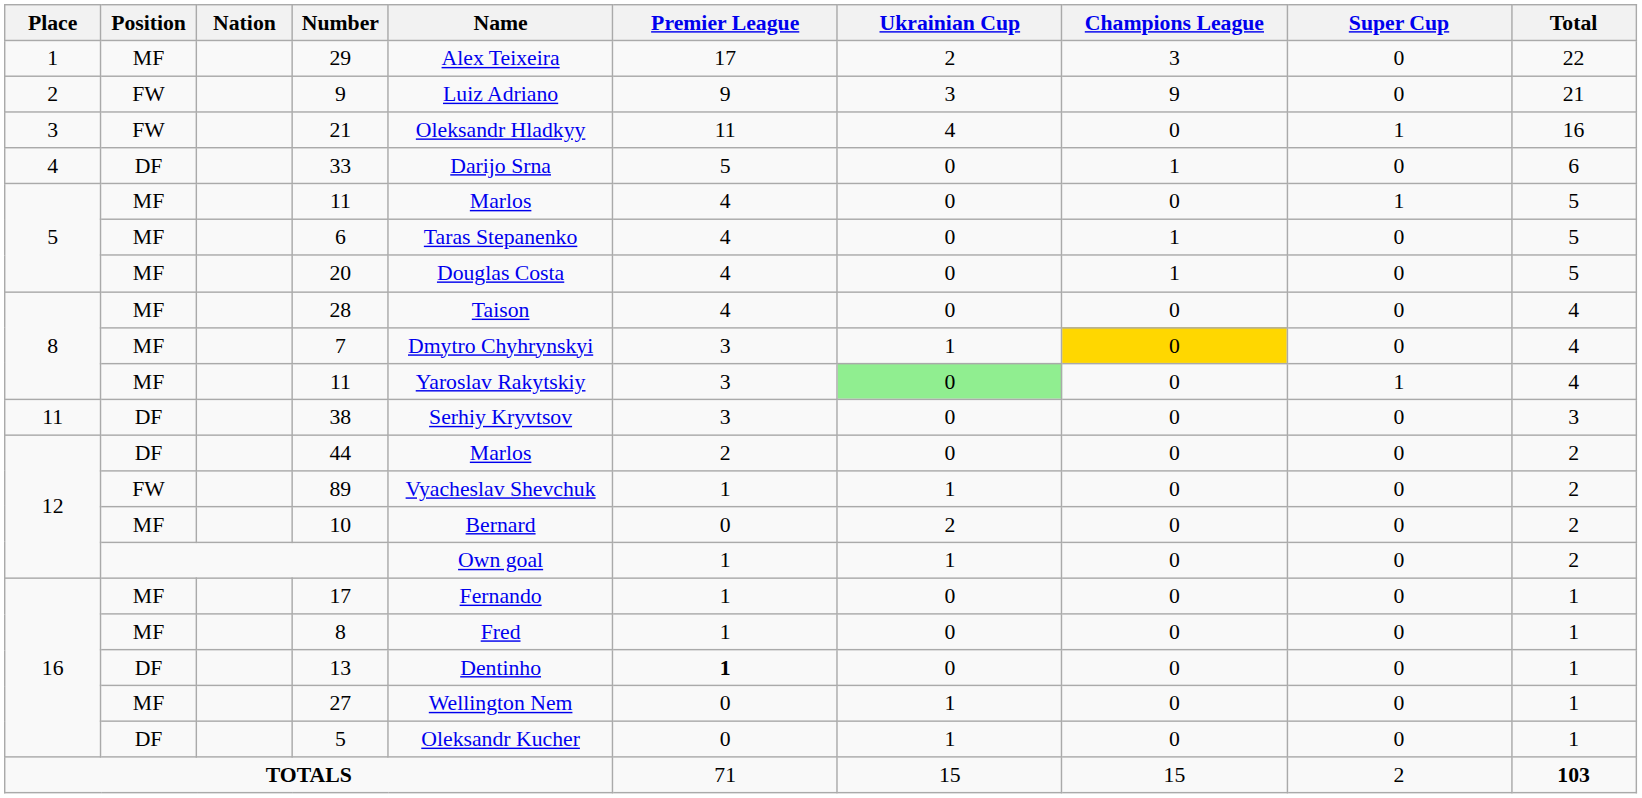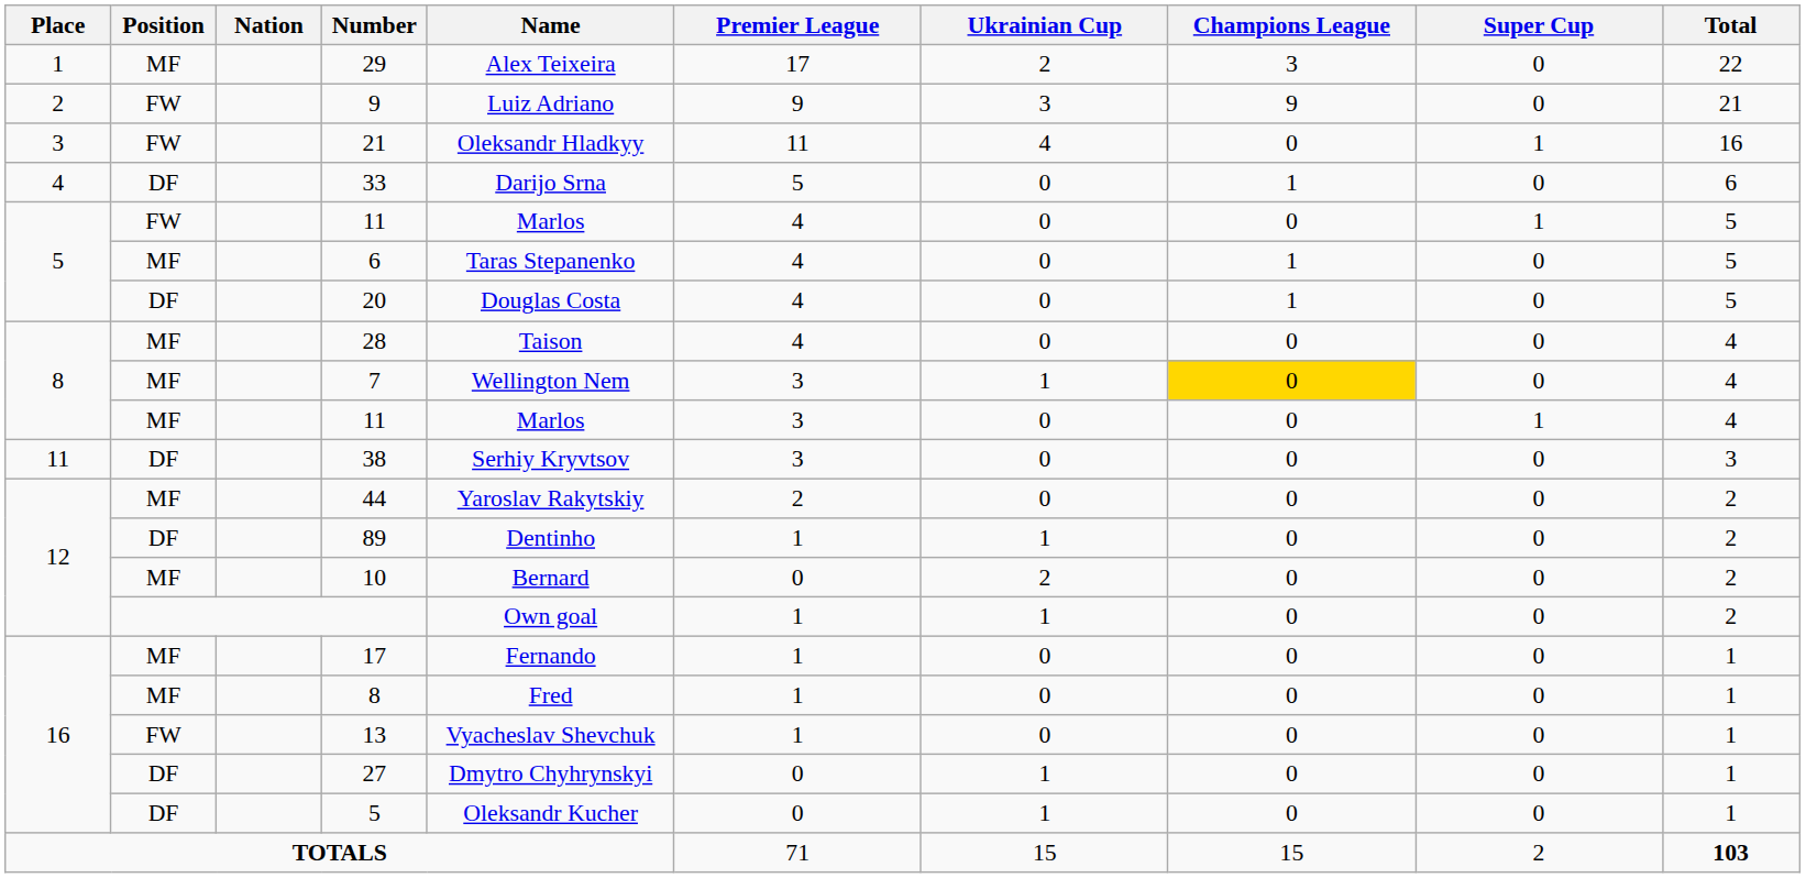 <table class="wikitable" style="font-size: 95%; text-align: center;">
 <tr>
 <th width=60>Place</th>
 <th width=60>Position</th>
 <th width=60>Nation</th>
 <th width=60>Number</th>
 <th width=150>Name</th>
 <th width=150><a href='#'>Premier League</a></th>
 <th width=150><a href='#'>Ukrainian Cup</a></th>
 <th width=150><a href='#'>Champions League</a></th>
 <th width=150><a href='#'>Super Cup</a></th>
 <th width=80>Total</th>
 </tr>
 <tr>
 <td>1</td>
 <td>MF</td>
 <td></td>
 <td>29</td>
 <td><a href='#'>Alex Teixeira</a></td>
 <td>17</td>
 <td>2</td>
 <td>3</td>
 <td>0</td>
 <td>22</td>
 </tr>
 <tr>
 <td>2</td>
 <td>FW</td>
 <td></td>
 <td>9</td>
 <td><a href='#'>Luiz Adriano</a></td>
 <td>9</td>
 <td>3</td>
 <td>9</td>
 <td>0</td>
 <td>21</td>
 </tr>
 <tr>
 <td>3</td>
 <td>FW</td>
 <td></td>
 <td>21</td>
 <td><a href='#'>Oleksandr Hladkyy</a></td>
 <td>11</td>
 <td>4</td>
 <td>0</td>
 <td>1</td>
 <td>16</td>
 </tr>
 <tr>
 <td>4</td>
 <td>DF</td>
 <td></td>
 <td>33</td>
 <td><a href='#'>Darijo Srna</a></td>
 <td>5</td>
 <td>0</td>
 <td>1</td>
 <td>0</td>
 <td>6</td>
 </tr>
 <tr>
 <td rowspan="3">5</td>
-<td>MF</td>
+<td>FW</td>
 <td></td>
 <td>11</td>
 <td><a href='#'>Marlos</a></td>
 <td>4</td>
 <td>0</td>
 <td>0</td>
 <td>1</td>
 <td>5</td>
 </tr>
 <tr>
 <td>MF</td>
 <td></td>
 <td>6</td>
 <td><a href='#'>Taras Stepanenko</a></td>
 <td>4</td>
 <td>0</td>
 <td>1</td>
 <td>0</td>
 <td>5</td>
 </tr>
 <tr>
-<td>MF</td>
+<td>DF</td>
 <td></td>
 <td>20</td>
 <td><a href='#'>Douglas Costa</a></td>
 <td>4</td>
 <td>0</td>
 <td>1</td>
 <td>0</td>
 <td>5</td>
 </tr>
 <tr>
 <td rowspan="3">8</td>
 <td>MF</td>
 <td></td>
 <td>28</td>
 <td><a href='#'>Taison</a></td>
 <td>4</td>
 <td>0</td>
 <td>0</td>
 <td>0</td>
 <td>4</td>
 </tr>
 <tr>
 <td>MF</td>
 <td></td>
 <td>7</td>
-<td><a href='#'>Dmytro Chyhrynskyi</a></td>
+<td><a href='#'>Wellington Nem</a></td>
 <td>3</td>
 <td>1</td>
 <td style="background: gold;">0</td>
 <td>0</td>
 <td>4</td>
 </tr>
 <tr>
 <td>MF</td>
 <td></td>
 <td>11</td>
-<td><a href='#'>Yaroslav Rakytskiy</a></td>
+<td><a href='#'>Marlos</a></td>
 <td>3</td>
-<td style="background: lightgreen;">0</td>
+<td>0</td>
 <td>0</td>
 <td>1</td>
 <td>4</td>
 </tr>
 <tr>
 <td rowspan="1">11</td>
 <td>DF</td>
 <td></td>
 <td>38</td>
 <td><a href='#'>Serhiy Kryvtsov</a></td>
 <td>3</td>
 <td>0</td>
 <td>0</td>
 <td>0</td>
 <td>3</td>
 </tr>
 <tr>
 <td rowspan="4">12</td>
-<td>DF</td>
+<td>MF</td>
 <td></td>
 <td>44</td>
-<td><a href='#'>Marlos</a></td>
+<td><a href='#'>Yaroslav Rakytskiy</a></td>
 <td>2</td>
 <td>0</td>
 <td>0</td>
 <td>0</td>
 <td>2</td>
 </tr>
 <tr>
-<td>FW</td>
+<td>DF</td>
 <td></td>
 <td>89</td>
-<td><a href='#'>Vyacheslav Shevchuk</a></td>
+<td><a href='#'>Dentinho</a></td>
 <td>1</td>
 <td>1</td>
 <td>0</td>
 <td>0</td>
 <td>2</td>
 </tr>
 <tr>
 <td>MF</td>
 <td></td>
 <td>10</td>
 <td><a href='#'>Bernard</a></td>
 <td>0</td>
 <td>2</td>
 <td>0</td>
 <td>0</td>
 <td>2</td>
 </tr>
 <tr>
 <td colspan="3"></td>
 <td><a href='#'>Own goal</a></td>
 <td>1</td>
 <td>1</td>
 <td>0</td>
 <td>0</td>
 <td>2</td>
 </tr>
 <tr>
 <td rowspan="5">16</td>
 <td>MF</td>
 <td></td>
 <td>17</td>
 <td><a href='#'>Fernando</a></td>
 <td>1</td>
 <td>0</td>
 <td>0</td>
 <td>0</td>
 <td>1</td>
 </tr>
 <tr>
 <td>MF</td>
 <td></td>
 <td>8</td>
 <td><a href='#'>Fred</a></td>
 <td>1</td>
 <td>0</td>
 <td>0</td>
 <td>0</td>
 <td>1</td>
 </tr>
 <tr>
-<td>DF</td>
+<td>FW</td>
 <td></td>
 <td>13</td>
-<td><a href='#'>Dentinho</a></td>
-<td><strong>1</strong></td>
+<td><a href='#'>Vyacheslav Shevchuk</a></td>
+<td>1</td>
 <td>0</td>
 <td>0</td>
 <td>0</td>
 <td>1</td>
 </tr>
 <tr>
-<td>MF</td>
+<td>DF</td>
 <td></td>
 <td>27</td>
-<td><a href='#'>Wellington Nem</a></td>
+<td><a href='#'>Dmytro Chyhrynskyi</a></td>
 <td>0</td>
 <td>1</td>
 <td>0</td>
 <td>0</td>
 <td>1</td>
 </tr>
 <tr>
 <td>DF</td>
 <td></td>
 <td>5</td>
 <td><a href='#'>Oleksandr Kucher</a></td>
 <td>0</td>
 <td>1</td>
 <td>0</td>
 <td>0</td>
 <td>1</td>
 </tr>
 <tr>
 <td colspan="5"><strong>TOTALS</strong></td>
 <td>71</td>
 <td>15</td>
 <td>15</td>
 <td>2</td>
 <td><strong>103</strong></td>
 </tr>
 </table>
